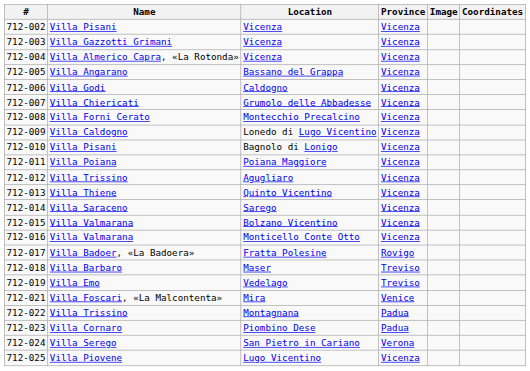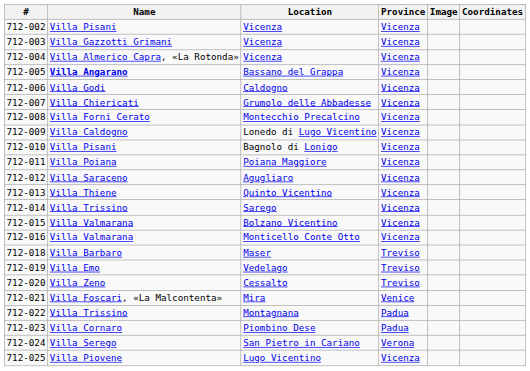 <table class="wikitable sortable">
 <tr>
 <th>#</th>
 <th>Name</th>
 <th>Location</th>
 <th>Province</th>
 <th>Image</th>
 <th>Coordinates</th>
 </tr>
 <tr>
 <td>712-002</td>
 <td><a href='#'>Villa Pisani</a></td>
 <td><a href='#'>Vicenza</a></td>
 <td><a href='#'>Vicenza</a></td>
 <td></td>
 <td></td>
 </tr>
 <tr>
 <td>712-003</td>
 <td><a href='#'>Villa Gazzotti Grimani</a></td>
 <td><a href='#'>Vicenza</a></td>
 <td><a href='#'>Vicenza</a></td>
 <td></td>
 <td></td>
 </tr>
 <tr>
 <td>712-004</td>
 <td><a href='#'>Villa Almerico Capra</a>, «La Rotonda»</td>
 <td><a href='#'>Vicenza</a></td>
 <td><a href='#'>Vicenza</a></td>
 <td></td>
 <td></td>
 </tr>
 <tr>
 <td>712-005</td>
-<td><a href='#'>Villa Angarano</a></td>
+<td><strong><a href='#'>Villa Angarano</a></strong></td>
 <td><a href='#'>Bassano del Grappa</a></td>
 <td><a href='#'>Vicenza</a></td>
 <td></td>
 <td></td>
 </tr>
 <tr>
 <td>712-006</td>
 <td><a href='#'>Villa Godi</a></td>
 <td><a href='#'>Caldogno</a></td>
 <td><a href='#'>Vicenza</a></td>
 <td></td>
 <td></td>
 </tr>
 <tr>
 <td>712-007</td>
 <td><a href='#'>Villa Chiericati</a></td>
 <td><a href='#'>Grumolo delle Abbadesse</a></td>
 <td><a href='#'>Vicenza</a></td>
 <td></td>
 <td></td>
 </tr>
 <tr>
 <td>712-008</td>
 <td><a href='#'>Villa Forni Cerato</a></td>
 <td><a href='#'>Montecchio Precalcino</a></td>
 <td><a href='#'>Vicenza</a></td>
 <td></td>
 <td></td>
 </tr>
 <tr>
 <td>712-009</td>
 <td><a href='#'>Villa Caldogno</a></td>
 <td>Lonedo di <a href='#'>Lugo Vicentino</a></td>
 <td><a href='#'>Vicenza</a></td>
 <td></td>
 <td></td>
 </tr>
 <tr>
 <td>712-010</td>
 <td><a href='#'>Villa Pisani</a></td>
 <td>Bagnolo di <a href='#'>Lonigo</a></td>
 <td><a href='#'>Vicenza</a></td>
 <td></td>
 <td></td>
 </tr>
 <tr>
 <td>712-011</td>
 <td><a href='#'>Villa Poiana</a></td>
 <td><a href='#'>Poiana Maggiore</a></td>
 <td><a href='#'>Vicenza</a></td>
 <td></td>
 <td></td>
 </tr>
 <tr>
 <td>712-012</td>
-<td><a href='#'>Villa Trissino</a></td>
+<td><a href='#'>Villa Saraceno</a></td>
 <td><a href='#'>Agugliaro</a></td>
 <td><a href='#'>Vicenza</a></td>
 <td></td>
 <td></td>
 </tr>
 <tr>
 <td>712-013</td>
 <td><a href='#'>Villa Thiene</a></td>
 <td><a href='#'>Quinto Vicentino</a></td>
 <td><a href='#'>Vicenza</a></td>
 <td></td>
 <td></td>
 </tr>
 <tr>
 <td>712-014</td>
-<td><a href='#'>Villa Saraceno</a></td>
+<td><a href='#'>Villa Trissino</a></td>
 <td><a href='#'>Sarego</a></td>
 <td><a href='#'>Vicenza</a></td>
 <td></td>
 <td></td>
 </tr>
 <tr>
 <td>712-015</td>
 <td><a href='#'>Villa Valmarana</a></td>
 <td><a href='#'>Bolzano Vicentino</a></td>
 <td><a href='#'>Vicenza</a></td>
 <td></td>
 <td></td>
 </tr>
 <tr>
 <td>712-016</td>
 <td><a href='#'>Villa Valmarana</a></td>
 <td><a href='#'>Monticello Conte Otto</a></td>
 <td><a href='#'>Vicenza</a></td>
 <td></td>
 <td></td>
 </tr>
 <tr>
-<td>712-017</td>
-<td><a href='#'>Villa Badoer</a>, «La Badoera»</td>
-<td><a href='#'>Fratta Polesine</a></td>
-<td><a href='#'>Rovigo</a></td>
-<td></td>
-<td></td>
-</tr>
-<tr>
 <td>712-018</td>
 <td><a href='#'>Villa Barbaro</a></td>
 <td><a href='#'>Maser</a></td>
 <td><a href='#'>Treviso</a></td>
 <td></td>
 <td></td>
 </tr>
 <tr>
 <td>712-019</td>
 <td><a href='#'>Villa Emo</a></td>
 <td><a href='#'>Vedelago</a></td>
+<td><a href='#'>Treviso</a></td>
+<td></td>
+<td></td>
+</tr>
+<tr>
+<td>712-020</td>
+<td><a href='#'>Villa Zeno</a></td>
+<td><a href='#'>Cessalto</a></td>
 <td><a href='#'>Treviso</a></td>
 <td></td>
 <td></td>
 </tr>
 <tr>
 <td>712-021</td>
 <td><a href='#'>Villa Foscari</a>, «La Malcontenta»</td>
 <td><a href='#'>Mira</a></td>
 <td><a href='#'>Venice</a></td>
 <td></td>
 <td></td>
 </tr>
 <tr>
 <td>712-022</td>
 <td><a href='#'>Villa Trissino</a></td>
 <td><a href='#'>Montagnana</a></td>
 <td><a href='#'>Padua</a></td>
 <td></td>
 <td></td>
 </tr>
 <tr>
 <td>712-023</td>
 <td><a href='#'>Villa Cornaro</a></td>
 <td><a href='#'>Piombino Dese</a></td>
 <td><a href='#'>Padua</a></td>
 <td></td>
 <td></td>
 </tr>
 <tr>
 <td>712-024</td>
 <td><a href='#'>Villa Serego</a></td>
 <td><a href='#'>San Pietro in Cariano</a></td>
 <td><a href='#'>Verona</a></td>
 <td></td>
 <td></td>
 </tr>
 <tr>
 <td>712-025</td>
 <td><a href='#'>Villa Piovene</a></td>
 <td><a href='#'>Lugo Vicentino</a></td>
 <td><a href='#'>Vicenza</a></td>
 <td></td>
 <td></td>
 </tr>
 </table>
